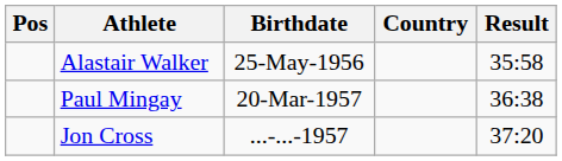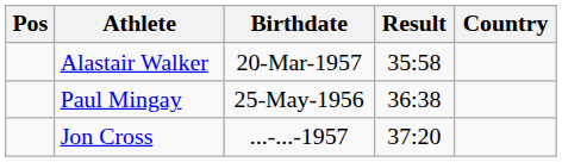 <table class="wikitable"  style="text-align:center; width:60%;">
 <tr>
 <th>Pos</th>
 <th>Athlete</th>
 <th>Birthdate</th>
+<th>Result</th>
 <th>Country</th>
-<th>Result</th>
 </tr>
 <tr>
 <td align=center></td>
 <td align=left><a href='#'>Alastair Walker</a></td>
-<td>25-May-1956</td>
+<td>20-Mar-1957</td>
+<td>35:58</td>
 <td align=left></td>
-<td>35:58</td>
 </tr>
 <tr>
 <td align=center></td>
 <td align=left><a href='#'>Paul Mingay</a></td>
-<td>20-Mar-1957</td>
+<td>25-May-1956</td>
+<td>36:38</td>
 <td align=left></td>
-<td>36:38</td>
 </tr>
 <tr>
 <td align=center></td>
 <td align=left><a href='#'>Jon Cross</a></td>
 <td>...-...-1957</td>
+<td>37:20</td>
 <td align=left></td>
-<td>37:20</td>
 </tr>
 </table>
